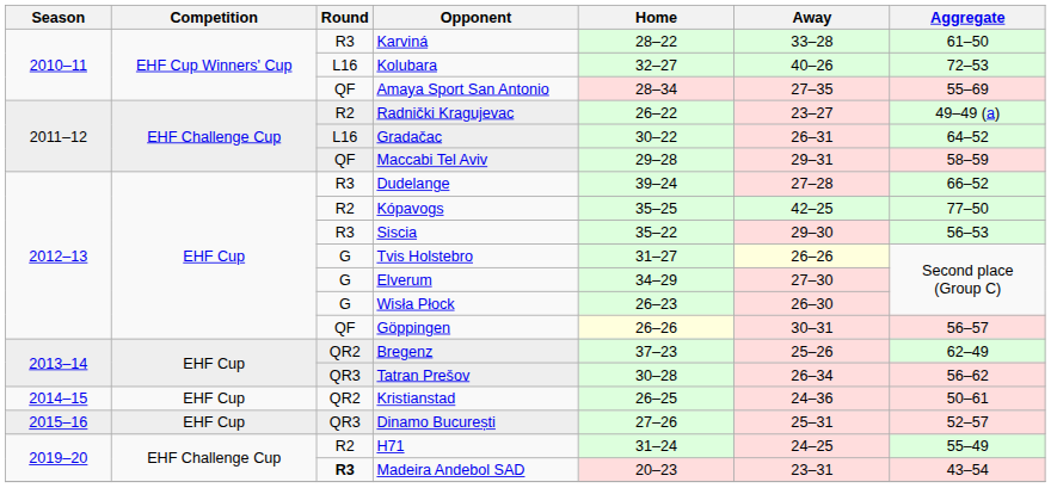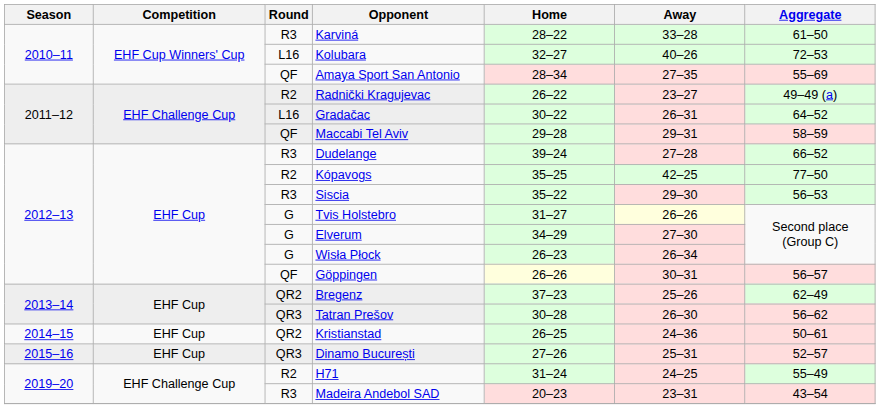 <table class="wikitable" style="font-size:95%; text-align: center;">
 <tr>
 <th width="100">Season</th>
 <th width="200">Competition</th>
 <th width="50">Round</th>
 <th width="200">Opponent</th>
 <th width="150">Home</th>
 <th width="150">Away</th>
 <th width="150"><a href='#'>Aggregate</a></th>
 </tr>
 <tr>
 <td rowspan=3><a href='#'>2010–11</a></td>
 <td rowspan=3><a href='#'>EHF Cup Winners' Cup</a></td>
 <td>R3</td>
 <td align="left"> <a href='#'>Karviná</a></td>
 <td bgcolor="#DDFFDD">28–22</td>
 <td bgcolor="#DDFFDD">33–28</td>
 <td bgcolor="#DDFFDD">61–50</td>
 </tr>
 <tr>
 <td>L16</td>
 <td align="left"> <a href='#'>Kolubara</a></td>
 <td bgcolor="#ddffdd">32–27</td>
 <td bgcolor="#ddffdd">40–26</td>
 <td bgcolor="#ddffdd">72–53</td>
 </tr>
 <tr>
 <td>QF</td>
 <td align="left"> <a href='#'>Amaya Sport San Antonio</a></td>
 <td bgcolor="#FFDDDD">28–34</td>
 <td bgcolor="#FFDDDD">27–35</td>
 <td bgcolor="#FFDDDD">55–69</td>
 </tr>
 <tr bgcolor=#EEEEEE>
 <td rowspan=3>2011–12</td>
 <td rowspan=3><a href='#'>EHF Challenge Cup</a></td>
 <td>R2</td>
 <td align="left"> <a href='#'>Radnički Kragujevac</a></td>
 <td bgcolor="#DDFFDD">26–22</td>
 <td bgcolor="#FFDDDD">23–27</td>
 <td bgcolor="#DDFFDD">49–49 (<a href='#'>a</a>)</td>
 </tr>
 <tr bgcolor=#EEEEEE>
 <td>L16</td>
 <td align="left"> <a href='#'>Gradačac</a></td>
 <td bgcolor="#DDFFDD">30–22</td>
 <td bgcolor="#FFDDDD">26–31</td>
 <td bgcolor="#DDFFDD">64–52</td>
 </tr>
 <tr bgcolor=#EEEEEE>
 <td>QF</td>
 <td align="left"> <a href='#'>Maccabi Tel Aviv</a></td>
 <td bgcolor="#DDFFDD">29–28</td>
 <td bgcolor="#FFDDDD">29–31</td>
 <td bgcolor="#FFDDDD">58–59</td>
 </tr>
 <tr>
 <td rowspan="7"><a href='#'>2012–13</a></td>
 <td rowspan="7"><a href='#'>EHF Cup</a></td>
 <td>R3</td>
 <td align="left"> <a href='#'>Dudelange</a></td>
 <td bgcolor="#DDFFDD">39–24</td>
 <td bgcolor="#FFDDDD">27–28</td>
 <td bgcolor="#DDFFDD">66–52</td>
 </tr>
 <tr>
 <td>R2</td>
 <td align="left"> <a href='#'>Kópavogs</a></td>
 <td bgcolor="#DDFFDD">35–25</td>
 <td bgcolor="#DDFFDD">42–25</td>
 <td bgcolor="#DDFFDD">77–50</td>
 </tr>
 <tr>
 <td>R3</td>
 <td align="left"> <a href='#'>Siscia</a></td>
 <td bgcolor="#DDFFDD">35–22</td>
 <td bgcolor="#FFDDDD">29–30</td>
 <td bgcolor="#DDFFDD">56–53</td>
 </tr>
 <tr>
 <td>G</td>
 <td align="left"> <a href='#'>Tvis Holstebro</a></td>
 <td bgcolor="#DDFFDD">31–27</td>
 <td bgcolor="#FFFFDD">26–26</td>
 <td rowspan="3">Second place<br>(Group C)</td>
 </tr>
 <tr>
 <td>G</td>
 <td align="left"> <a href='#'>Elverum</a></td>
 <td bgcolor="#DDFFDD">34–29</td>
 <td bgcolor="#FFDDDD">27–30</td>
 </tr>
 <tr>
 <td>G</td>
 <td align="left"> <a href='#'>Wisła Płock</a></td>
 <td bgcolor="#DDFFDD">26–23</td>
-<td bgcolor="#FFDDDD">26–30</td>
+<td bgcolor="#FFDDDD">26–34</td>
 </tr>
 <tr>
 <td>QF</td>
 <td align="left"> <a href='#'>Göppingen</a></td>
 <td bgcolor="#FFFFDD">26–26</td>
 <td bgcolor="#FFDDDD">30–31</td>
 <td bgcolor="#FFDDDD">56–57</td>
 </tr>
 <tr bgcolor=#EEEEEE>
 <td rowspan=2><a href='#'>2013–14</a></td>
 <td rowspan="2">EHF Cup</td>
 <td>QR2</td>
 <td align="left"> <a href='#'>Bregenz</a></td>
 <td bgcolor="#DDFFDD">37–23</td>
 <td bgcolor="#FFDDDD">25–26</td>
 <td bgcolor="#DDFFDD">62–49</td>
 </tr>
 <tr bgcolor=#EEEEEE>
 <td>QR3</td>
 <td align="left"> <a href='#'>Tatran Prešov</a></td>
 <td bgcolor="#DDFFDD">30–28</td>
-<td bgcolor="#FFDDDD">26–34</td>
+<td bgcolor="#FFDDDD">26–30</td>
 <td bgcolor="#FFDDDD">56–62</td>
 </tr>
 <tr>
 <td><a href='#'>2014–15</a></td>
 <td>EHF Cup</td>
 <td>QR2</td>
 <td align="left"> <a href='#'>Kristianstad</a></td>
 <td bgcolor="#DDFFDD">26–25</td>
 <td bgcolor="#FFDDDD">24–36</td>
 <td bgcolor="#FFDDDD">50–61</td>
 </tr>
 <tr bgcolor=#EEEEEE>
 <td><a href='#'>2015–16</a></td>
 <td>EHF Cup</td>
 <td>QR3</td>
 <td align="left"> <a href='#'>Dinamo București</a></td>
 <td bgcolor="#DDFFDD">27–26</td>
 <td bgcolor="#FFDDDD">25–31</td>
 <td bgcolor="#FFDDDD">52–57</td>
 </tr>
 <tr>
 <td rowspan=2><a href='#'>2019–20</a></td>
 <td rowspan=2>EHF Challenge Cup</td>
 <td>R2</td>
 <td align="left"> <a href='#'>H71</a></td>
 <td bgcolor="#DDFFDD">31–24</td>
 <td bgcolor="#FFDDDD">24–25</td>
 <td bgcolor="#DDFFDD">55–49</td>
 </tr>
 <tr>
-<td><strong>R3</strong></td>
+<td>R3</td>
 <td align="left"> <a href='#'>Madeira Andebol SAD</a></td>
 <td bgcolor="#FFDDDD">20–23</td>
 <td bgcolor="#FFDDDD">23–31</td>
 <td bgcolor="#FFDDDD">43–54</td>
 </tr>
 <tr>
 </tr>
 </table>
